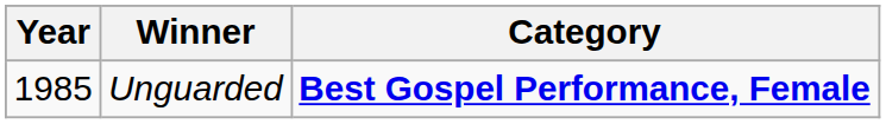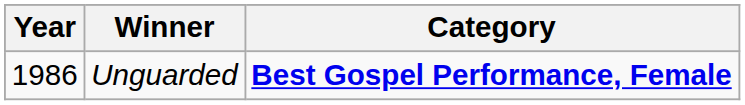 <table class="wikitable">
 <tr>
 <th>Year</th>
 <th>Winner</th>
 <th>Category</th>
 </tr>
 <tr>
-<td>1985</td>
+<td>1986</td>
 <td><em>Unguarded</em></td>
 <td><strong><a href='#'>Best Gospel Performance, Female</a></strong></td>
 </tr>
 </table>
